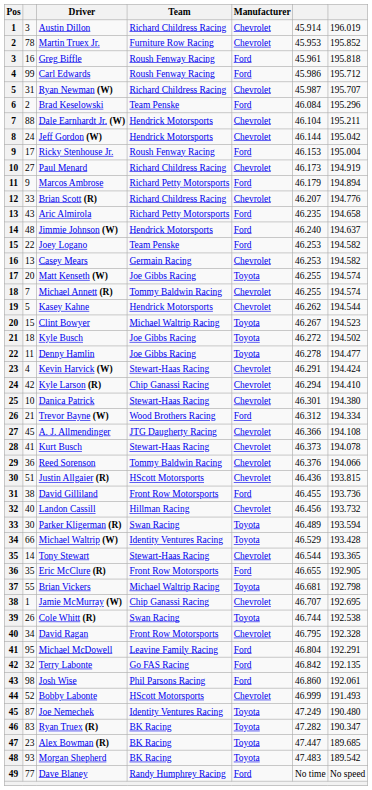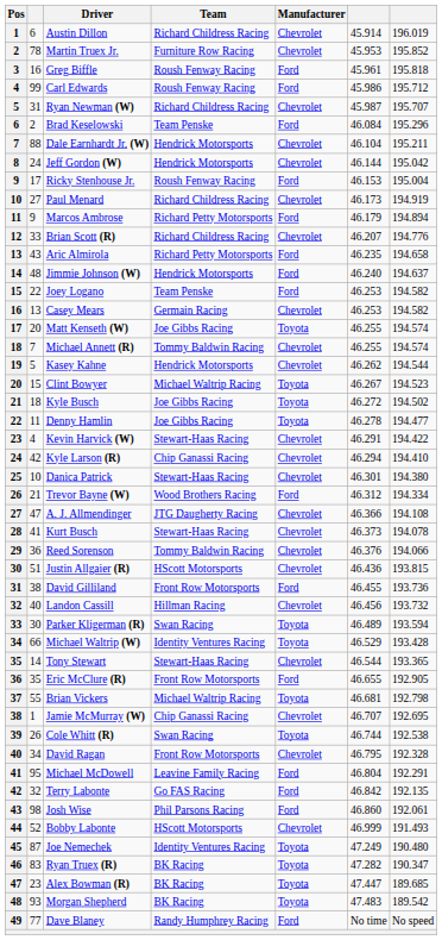 <table class="wikitable" style="font-size:95%">
 <tr>
 <th>Pos</th>
 <th></th>
 <th>Driver</th>
 <th>Team</th>
 <th>Manufacturer</th>
 <th></th>
 <th></th>
 </tr>
 <tr>
 <th>1</th>
-<td>3</td>
+<td>6</td>
 <td><a href='#'>Austin Dillon</a></td>
 <td><a href='#'>Richard Childress Racing</a></td>
 <td><a href='#'>Chevrolet</a></td>
 <td>45.914</td>
 <td>196.019</td>
 </tr>
 <tr>
 <th>2</th>
 <td>78</td>
 <td><a href='#'>Martin Truex Jr.</a></td>
 <td><a href='#'>Furniture Row Racing</a></td>
 <td><a href='#'>Chevrolet</a></td>
 <td>45.953</td>
 <td>195.852</td>
 </tr>
 <tr>
 <th>3</th>
 <td>16</td>
 <td><a href='#'>Greg Biffle</a></td>
 <td><a href='#'>Roush Fenway Racing</a></td>
 <td><a href='#'>Ford</a></td>
 <td>45.961</td>
 <td>195.818</td>
 </tr>
 <tr>
 <th>4</th>
 <td>99</td>
 <td><a href='#'>Carl Edwards</a></td>
 <td><a href='#'>Roush Fenway Racing</a></td>
 <td><a href='#'>Ford</a></td>
 <td>45.986</td>
 <td>195.712</td>
 </tr>
 <tr>
 <th>5</th>
 <td>31</td>
 <td><a href='#'>Ryan Newman</a> <strong>(W)</strong></td>
 <td><a href='#'>Richard Childress Racing</a></td>
 <td><a href='#'>Chevrolet</a></td>
 <td>45.987</td>
 <td>195.707</td>
 </tr>
 <tr>
 <th>6</th>
 <td>2</td>
 <td><a href='#'>Brad Keselowski</a></td>
 <td><a href='#'>Team Penske</a></td>
 <td><a href='#'>Ford</a></td>
 <td>46.084</td>
 <td>195.296</td>
 </tr>
 <tr>
 <th>7</th>
 <td>88</td>
 <td><a href='#'>Dale Earnhardt Jr.</a> <strong>(W)</strong></td>
 <td><a href='#'>Hendrick Motorsports</a></td>
 <td><a href='#'>Chevrolet</a></td>
 <td>46.104</td>
 <td>195.211</td>
 </tr>
 <tr>
 <th>8</th>
 <td>24</td>
 <td><a href='#'>Jeff Gordon</a> <strong>(W)</strong></td>
 <td><a href='#'>Hendrick Motorsports</a></td>
 <td><a href='#'>Chevrolet</a></td>
 <td>46.144</td>
 <td>195.042</td>
 </tr>
 <tr>
 <th>9</th>
 <td>17</td>
 <td><a href='#'>Ricky Stenhouse Jr.</a></td>
 <td><a href='#'>Roush Fenway Racing</a></td>
 <td><a href='#'>Ford</a></td>
 <td>46.153</td>
 <td>195.004</td>
 </tr>
 <tr>
 <th>10</th>
 <td>27</td>
 <td><a href='#'>Paul Menard</a></td>
 <td><a href='#'>Richard Childress Racing</a></td>
 <td><a href='#'>Chevrolet</a></td>
 <td>46.173</td>
 <td>194.919</td>
 </tr>
 <tr>
 <th>11</th>
 <td>9</td>
 <td><a href='#'>Marcos Ambrose</a></td>
 <td><a href='#'>Richard Petty Motorsports</a></td>
 <td><a href='#'>Ford</a></td>
 <td>46.179</td>
 <td>194.894</td>
 </tr>
 <tr>
 <th>12</th>
 <td>33</td>
 <td><a href='#'>Brian Scott</a> <strong>(R)</strong></td>
 <td><a href='#'>Richard Childress Racing</a></td>
 <td><a href='#'>Chevrolet</a></td>
 <td>46.207</td>
 <td>194.776</td>
 </tr>
 <tr>
 <th>13</th>
 <td>43</td>
 <td><a href='#'>Aric Almirola</a></td>
 <td><a href='#'>Richard Petty Motorsports</a></td>
 <td><a href='#'>Ford</a></td>
 <td>46.235</td>
 <td>194.658</td>
 </tr>
 <tr>
 <th>14</th>
 <td>48</td>
 <td><a href='#'>Jimmie Johnson</a> <strong>(W)</strong></td>
 <td><a href='#'>Hendrick Motorsports</a></td>
 <td><a href='#'>Ford</a></td>
 <td>46.240</td>
 <td>194.637</td>
 </tr>
 <tr>
 <th>15</th>
 <td>22</td>
 <td><a href='#'>Joey Logano</a></td>
 <td><a href='#'>Team Penske</a></td>
 <td><a href='#'>Ford</a></td>
 <td>46.253</td>
 <td>194.582</td>
 </tr>
 <tr>
 <th>16</th>
 <td>13</td>
 <td><a href='#'>Casey Mears</a></td>
 <td><a href='#'>Germain Racing</a></td>
 <td><a href='#'>Chevrolet</a></td>
 <td>46.253</td>
 <td>194.582</td>
 </tr>
 <tr>
 <th>17</th>
 <td>20</td>
 <td><a href='#'>Matt Kenseth</a> <strong>(W)</strong></td>
 <td><a href='#'>Joe Gibbs Racing</a></td>
 <td><a href='#'>Toyota</a></td>
 <td>46.255</td>
 <td>194.574</td>
 </tr>
 <tr>
 <th>18</th>
 <td>7</td>
 <td><a href='#'>Michael Annett</a> <strong>(R)</strong></td>
 <td><a href='#'>Tommy Baldwin Racing</a></td>
 <td><a href='#'>Chevrolet</a></td>
 <td>46.255</td>
 <td>194.574</td>
 </tr>
 <tr>
 <th>19</th>
 <td>5</td>
 <td><a href='#'>Kasey Kahne</a></td>
 <td><a href='#'>Hendrick Motorsports</a></td>
 <td><a href='#'>Chevrolet</a></td>
 <td>46.262</td>
 <td>194.544</td>
 </tr>
 <tr>
 <th>20</th>
 <td>15</td>
 <td><a href='#'>Clint Bowyer</a></td>
 <td><a href='#'>Michael Waltrip Racing</a></td>
 <td><a href='#'>Toyota</a></td>
 <td>46.267</td>
 <td>194.523</td>
 </tr>
 <tr>
 <th>21</th>
 <td>18</td>
 <td><a href='#'>Kyle Busch</a></td>
 <td><a href='#'>Joe Gibbs Racing</a></td>
 <td><a href='#'>Toyota</a></td>
 <td>46.272</td>
 <td>194.502</td>
 </tr>
 <tr>
 <th>22</th>
 <td>11</td>
 <td><a href='#'>Denny Hamlin</a></td>
 <td><a href='#'>Joe Gibbs Racing</a></td>
 <td><a href='#'>Toyota</a></td>
 <td>46.278</td>
 <td>194.477</td>
 </tr>
 <tr>
 <th>23</th>
 <td>4</td>
 <td><a href='#'>Kevin Harvick</a> <strong>(W)</strong></td>
 <td><a href='#'>Stewart-Haas Racing</a></td>
 <td><a href='#'>Chevrolet</a></td>
 <td>46.291</td>
-<td>194.424</td>
+<td>194.422</td>
 </tr>
 <tr>
 <th>24</th>
 <td>42</td>
 <td><a href='#'>Kyle Larson</a> <strong>(R)</strong></td>
 <td><a href='#'>Chip Ganassi Racing</a></td>
 <td><a href='#'>Chevrolet</a></td>
 <td>46.294</td>
 <td>194.410</td>
 </tr>
 <tr>
 <th>25</th>
 <td>10</td>
 <td><a href='#'>Danica Patrick</a></td>
 <td><a href='#'>Stewart-Haas Racing</a></td>
 <td><a href='#'>Chevrolet</a></td>
 <td>46.301</td>
 <td>194.380</td>
 </tr>
 <tr>
 <th>26</th>
 <td>21</td>
 <td><a href='#'>Trevor Bayne</a> <strong>(W)</strong></td>
 <td><a href='#'>Wood Brothers Racing</a></td>
 <td><a href='#'>Ford</a></td>
 <td>46.312</td>
 <td>194.334</td>
 </tr>
 <tr>
 <th>27</th>
-<td>45</td>
+<td>47</td>
 <td><a href='#'>A. J. Allmendinger</a></td>
 <td><a href='#'>JTG Daugherty Racing</a></td>
 <td><a href='#'>Chevrolet</a></td>
 <td>46.366</td>
 <td>194.108</td>
 </tr>
 <tr>
 <th>28</th>
 <td>41</td>
 <td><a href='#'>Kurt Busch</a></td>
 <td><a href='#'>Stewart-Haas Racing</a></td>
 <td><a href='#'>Chevrolet</a></td>
 <td>46.373</td>
 <td>194.078</td>
 </tr>
 <tr>
 <th>29</th>
 <td>36</td>
 <td><a href='#'>Reed Sorenson</a></td>
 <td><a href='#'>Tommy Baldwin Racing</a></td>
 <td><a href='#'>Chevrolet</a></td>
 <td>46.376</td>
 <td>194.066</td>
 </tr>
 <tr>
 <th>30</th>
 <td>51</td>
 <td><a href='#'>Justin Allgaier</a> <strong>(R)</strong></td>
 <td><a href='#'>HScott Motorsports</a></td>
 <td><a href='#'>Chevrolet</a></td>
 <td>46.436</td>
 <td>193.815</td>
 </tr>
 <tr>
 <th>31</th>
 <td>38</td>
 <td><a href='#'>David Gilliland</a></td>
 <td><a href='#'>Front Row Motorsports</a></td>
 <td><a href='#'>Ford</a></td>
 <td>46.455</td>
 <td>193.736</td>
 </tr>
 <tr>
 <th>32</th>
 <td>40</td>
 <td><a href='#'>Landon Cassill</a></td>
 <td><a href='#'>Hillman Racing</a></td>
 <td><a href='#'>Chevrolet</a></td>
 <td>46.456</td>
 <td>193.732</td>
 </tr>
 <tr>
 <th>33</th>
 <td>30</td>
 <td><a href='#'>Parker Kligerman</a> <strong>(R)</strong></td>
 <td><a href='#'>Swan Racing</a></td>
 <td><a href='#'>Toyota</a></td>
 <td>46.489</td>
 <td>193.594</td>
 </tr>
 <tr>
 <th>34</th>
 <td>66</td>
 <td><a href='#'>Michael Waltrip</a> <strong>(W)</strong></td>
 <td><a href='#'>Identity Ventures Racing</a></td>
 <td><a href='#'>Toyota</a></td>
 <td>46.529</td>
 <td>193.428</td>
 </tr>
 <tr>
 <th>35</th>
 <td>14</td>
 <td><a href='#'>Tony Stewart</a></td>
 <td><a href='#'>Stewart-Haas Racing</a></td>
 <td><a href='#'>Chevrolet</a></td>
 <td>46.544</td>
 <td>193.365</td>
 </tr>
 <tr>
 <th>36</th>
 <td>35</td>
 <td><a href='#'>Eric McClure</a> <strong>(R)</strong></td>
 <td><a href='#'>Front Row Motorsports</a></td>
 <td><a href='#'>Ford</a></td>
 <td>46.655</td>
 <td>192.905</td>
 </tr>
 <tr>
 <th>37</th>
 <td>55</td>
 <td><a href='#'>Brian Vickers</a></td>
 <td><a href='#'>Michael Waltrip Racing</a></td>
 <td><a href='#'>Toyota</a></td>
 <td>46.681</td>
 <td>192.798</td>
 </tr>
 <tr>
 <th>38</th>
 <td>1</td>
 <td><a href='#'>Jamie McMurray</a> <strong>(W)</strong></td>
 <td><a href='#'>Chip Ganassi Racing</a></td>
 <td><a href='#'>Chevrolet</a></td>
 <td>46.707</td>
 <td>192.695</td>
 </tr>
 <tr>
 <th>39</th>
 <td>26</td>
 <td><a href='#'>Cole Whitt</a> <strong>(R)</strong></td>
 <td><a href='#'>Swan Racing</a></td>
 <td><a href='#'>Toyota</a></td>
 <td>46.744</td>
 <td>192.538</td>
 </tr>
 <tr>
 <th>40</th>
 <td>34</td>
 <td><a href='#'>David Ragan</a></td>
 <td><a href='#'>Front Row Motorsports</a></td>
 <td><a href='#'>Chevrolet</a></td>
 <td>46.795</td>
 <td>192.328</td>
 </tr>
 <tr>
 <th>41</th>
 <td>95</td>
 <td><a href='#'>Michael McDowell</a></td>
 <td><a href='#'>Leavine Family Racing</a></td>
 <td><a href='#'>Ford</a></td>
 <td>46.804</td>
 <td>192.291</td>
 </tr>
 <tr>
 <th>42</th>
 <td>32</td>
 <td><a href='#'>Terry Labonte</a></td>
 <td><a href='#'>Go FAS Racing</a></td>
 <td><a href='#'>Ford</a></td>
 <td>46.842</td>
 <td>192.135</td>
 </tr>
 <tr>
 <th>43</th>
 <td>98</td>
 <td><a href='#'>Josh Wise</a></td>
 <td><a href='#'>Phil Parsons Racing</a></td>
 <td><a href='#'>Ford</a></td>
 <td>46.860</td>
 <td>192.061</td>
 </tr>
 <tr>
 <th>44</th>
 <td>52</td>
 <td><a href='#'>Bobby Labonte</a></td>
 <td><a href='#'>HScott Motorsports</a></td>
 <td><a href='#'>Chevrolet</a></td>
 <td>46.999</td>
 <td>191.493</td>
 </tr>
 <tr>
 <th>45</th>
 <td>87</td>
 <td><a href='#'>Joe Nemechek</a></td>
 <td><a href='#'>Identity Ventures Racing</a></td>
 <td><a href='#'>Toyota</a></td>
 <td>47.249</td>
 <td>190.480</td>
 </tr>
 <tr>
 <th>46</th>
 <td>83</td>
 <td><a href='#'>Ryan Truex</a> <strong>(R)</strong></td>
 <td><a href='#'>BK Racing</a></td>
 <td><a href='#'>Toyota</a></td>
 <td>47.282</td>
 <td>190.347</td>
 </tr>
 <tr>
 <th>47</th>
 <td>23</td>
 <td><a href='#'>Alex Bowman</a> <strong>(R)</strong></td>
 <td><a href='#'>BK Racing</a></td>
 <td><a href='#'>Toyota</a></td>
 <td>47.447</td>
 <td>189.685</td>
 </tr>
 <tr>
 <th>48</th>
 <td>93</td>
 <td><a href='#'>Morgan Shepherd</a></td>
 <td><a href='#'>BK Racing</a></td>
 <td><a href='#'>Toyota</a></td>
 <td>47.483</td>
 <td>189.542</td>
 </tr>
 <tr>
 <th>49</th>
 <td>77</td>
 <td><a href='#'>Dave Blaney</a></td>
 <td><a href='#'>Randy Humphrey Racing</a></td>
 <td><a href='#'>Ford</a></td>
 <td>No time</td>
 <td>No speed</td>
 </tr>
 <tr>
 <th colspan="7"></th>
 </tr>
 </table>
